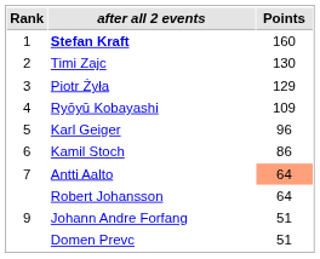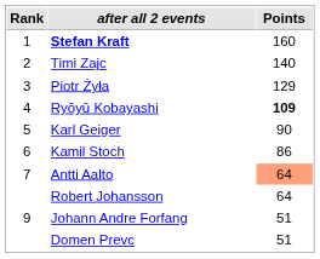 <table cellspacing="1" cellpadding="3" style="border:1px solid #AAAAAA;font-size:86%">
 <tr style="background-color: #E4E4E4;">
 </tr>
 <tr style="background-color: #E4E4E4;">
 <th style="border-bottom:1px solid #AAAAAA; width: 10px;">Rank</th>
 <th style="border-bottom:1px solid #AAAAAA; width: 200px;"><em>after all 2 events</em></th>
 <th style="border-bottom:1px solid #AAAAAA; width: 50px;">Points</th>
 </tr>
 <tr>
 <td align=center>1</td>
 <td> <strong><a href='#'>Stefan Kraft</a></strong></td>
 <td align=center>160</td>
 </tr>
 <tr>
 <td align=center>2</td>
 <td> <a href='#'>Timi Zajc</a></td>
-<td align=center>130</td>
+<td align=center>140</td>
 </tr>
 <tr>
 <td align=center>3</td>
 <td> <a href='#'>Piotr Żyła</a></td>
 <td align=center>129</td>
 </tr>
 <tr>
 <td align=center>4</td>
 <td> <a href='#'>Ryōyū Kobayashi</a></td>
-<td align=center>109</td>
+<td align=center><strong>109</strong></td>
 </tr>
 <tr>
 <td align=center>5</td>
 <td> <a href='#'>Karl Geiger</a></td>
-<td align=center>96</td>
+<td align=center>90</td>
 </tr>
 <tr>
 <td align=center>6</td>
 <td> <a href='#'>Kamil Stoch</a></td>
 <td align=center>86</td>
 </tr>
 <tr>
 <td align=center>7</td>
 <td> <a href='#'>Antti Aalto</a></td>
 <td align=center style="background: lightsalmon;">64</td>
 </tr>
 <tr>
 <td align=center></td>
 <td> <a href='#'>Robert Johansson</a></td>
 <td align=center>64</td>
 </tr>
 <tr>
 <td align=center>9</td>
 <td> <a href='#'>Johann Andre Forfang</a></td>
 <td align=center>51</td>
 </tr>
 <tr>
 <td align=center></td>
 <td> <a href='#'>Domen Prevc</a></td>
 <td align=center>51</td>
 </tr>
 </table>
